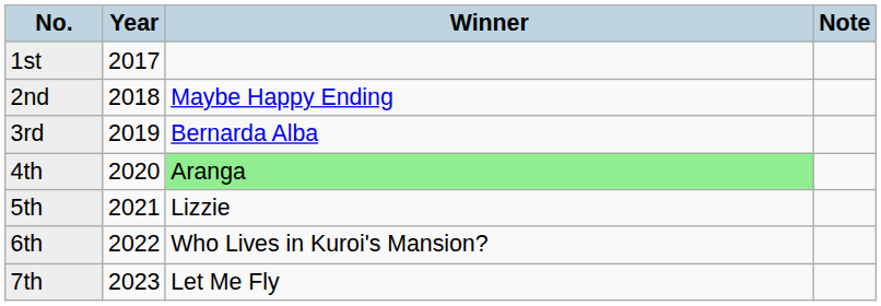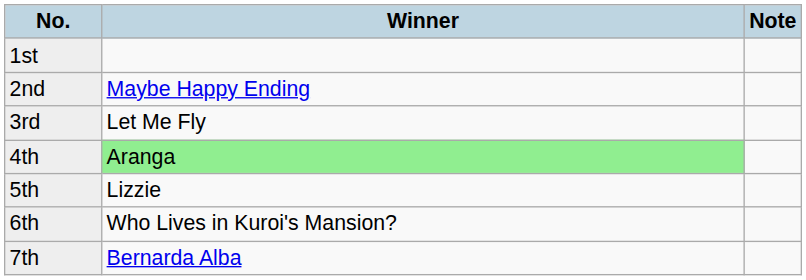 <table class="wikitable" style="width:600px">
 <tr>
 <th style="background:#BED5E1;">No.</th>
-<th style="background:#BED5E1;" width=30>Year</th>
 <th style="background:#BED5E1;">Winner</th>
 <th style="background:#BED5E1;" width=30>Note</th>
 </tr>
 <tr>
 <td style="background:#eeeeee">1st</td>
-<td>2017</td>
 <td></td>
 <td></td>
 </tr>
 <tr>
 <td style="background:#eeeeee">2nd</td>
-<td>2018</td>
 <td><a href='#'>Maybe Happy Ending</a></td>
 <td></td>
 </tr>
 <tr>
 <td style="background:#eeeeee">3rd</td>
-<td>2019</td>
-<td><a href='#'>Bernarda Alba</a></td>
+<td>Let Me Fly</td>
 <td></td>
 </tr>
 <tr>
 <td style="background:#eeeeee">4th</td>
-<td>2020</td>
 <td style="background: lightgreen;">Aranga</td>
 <td></td>
 </tr>
 <tr>
 <td style="background:#eeeeee">5th</td>
-<td>2021</td>
 <td>Lizzie</td>
 <td></td>
 </tr>
 <tr>
 <td style="background:#eeeeee">6th</td>
-<td>2022</td>
 <td>Who Lives in Kuroi's Mansion?</td>
 <td></td>
 </tr>
 <tr>
 <td style="background:#eeeeee">7th</td>
-<td>2023</td>
-<td>Let Me Fly</td>
+<td><a href='#'>Bernarda Alba</a></td>
 <td></td>
 </tr>
 </table>
